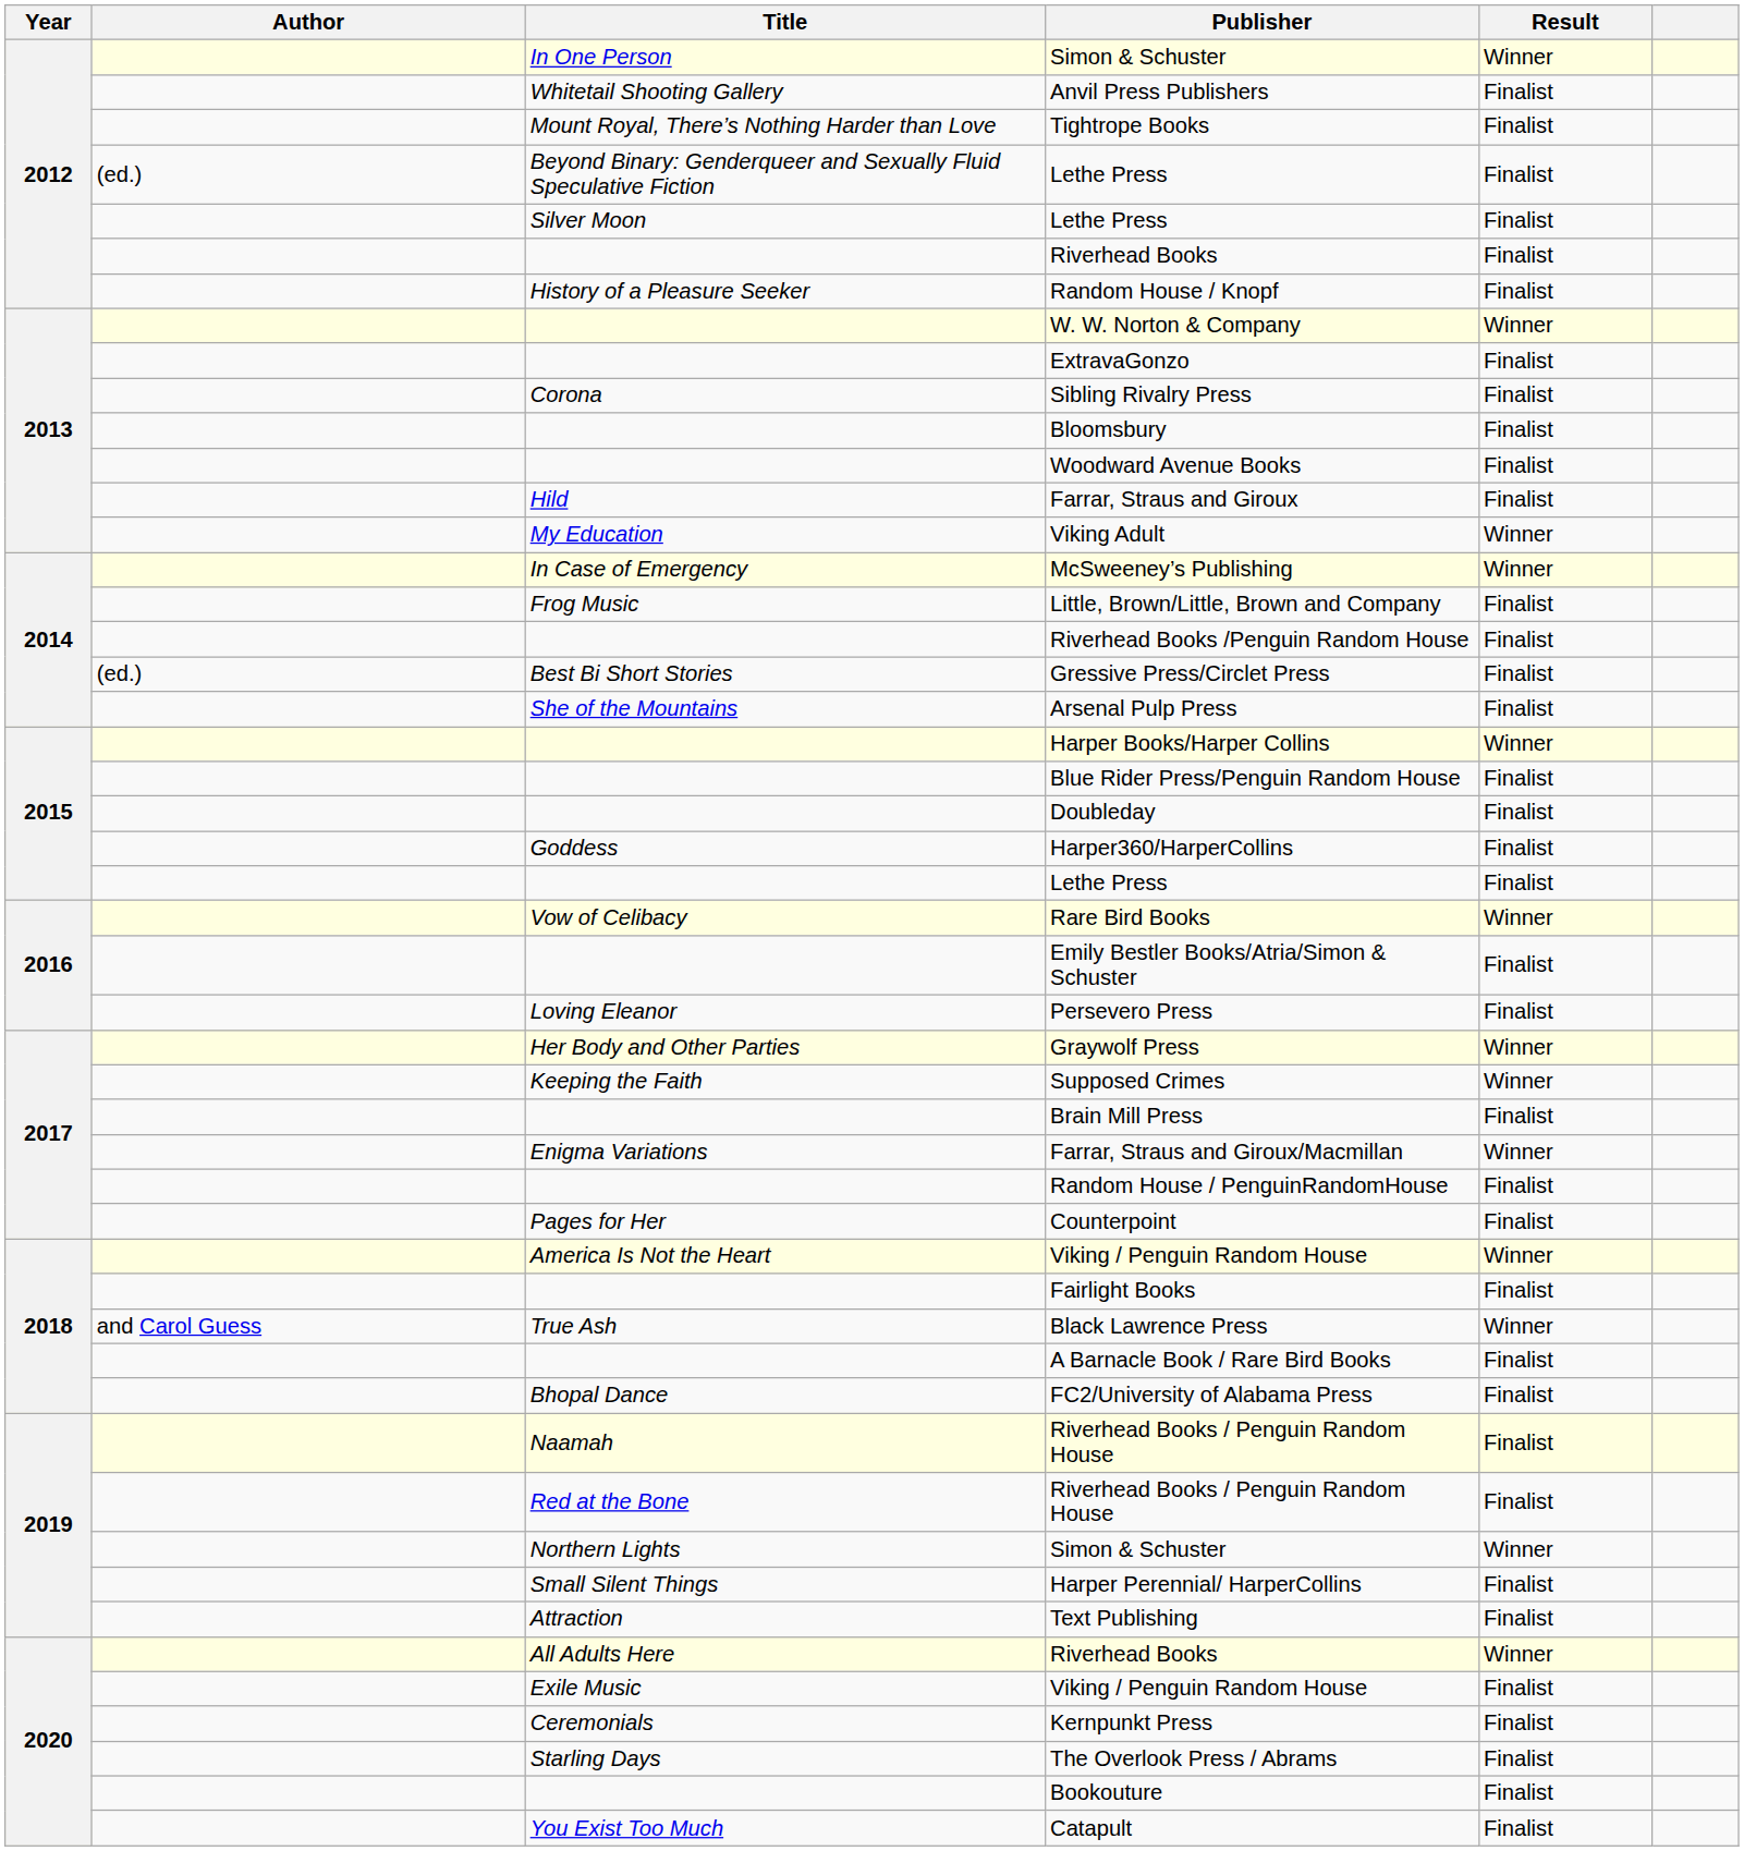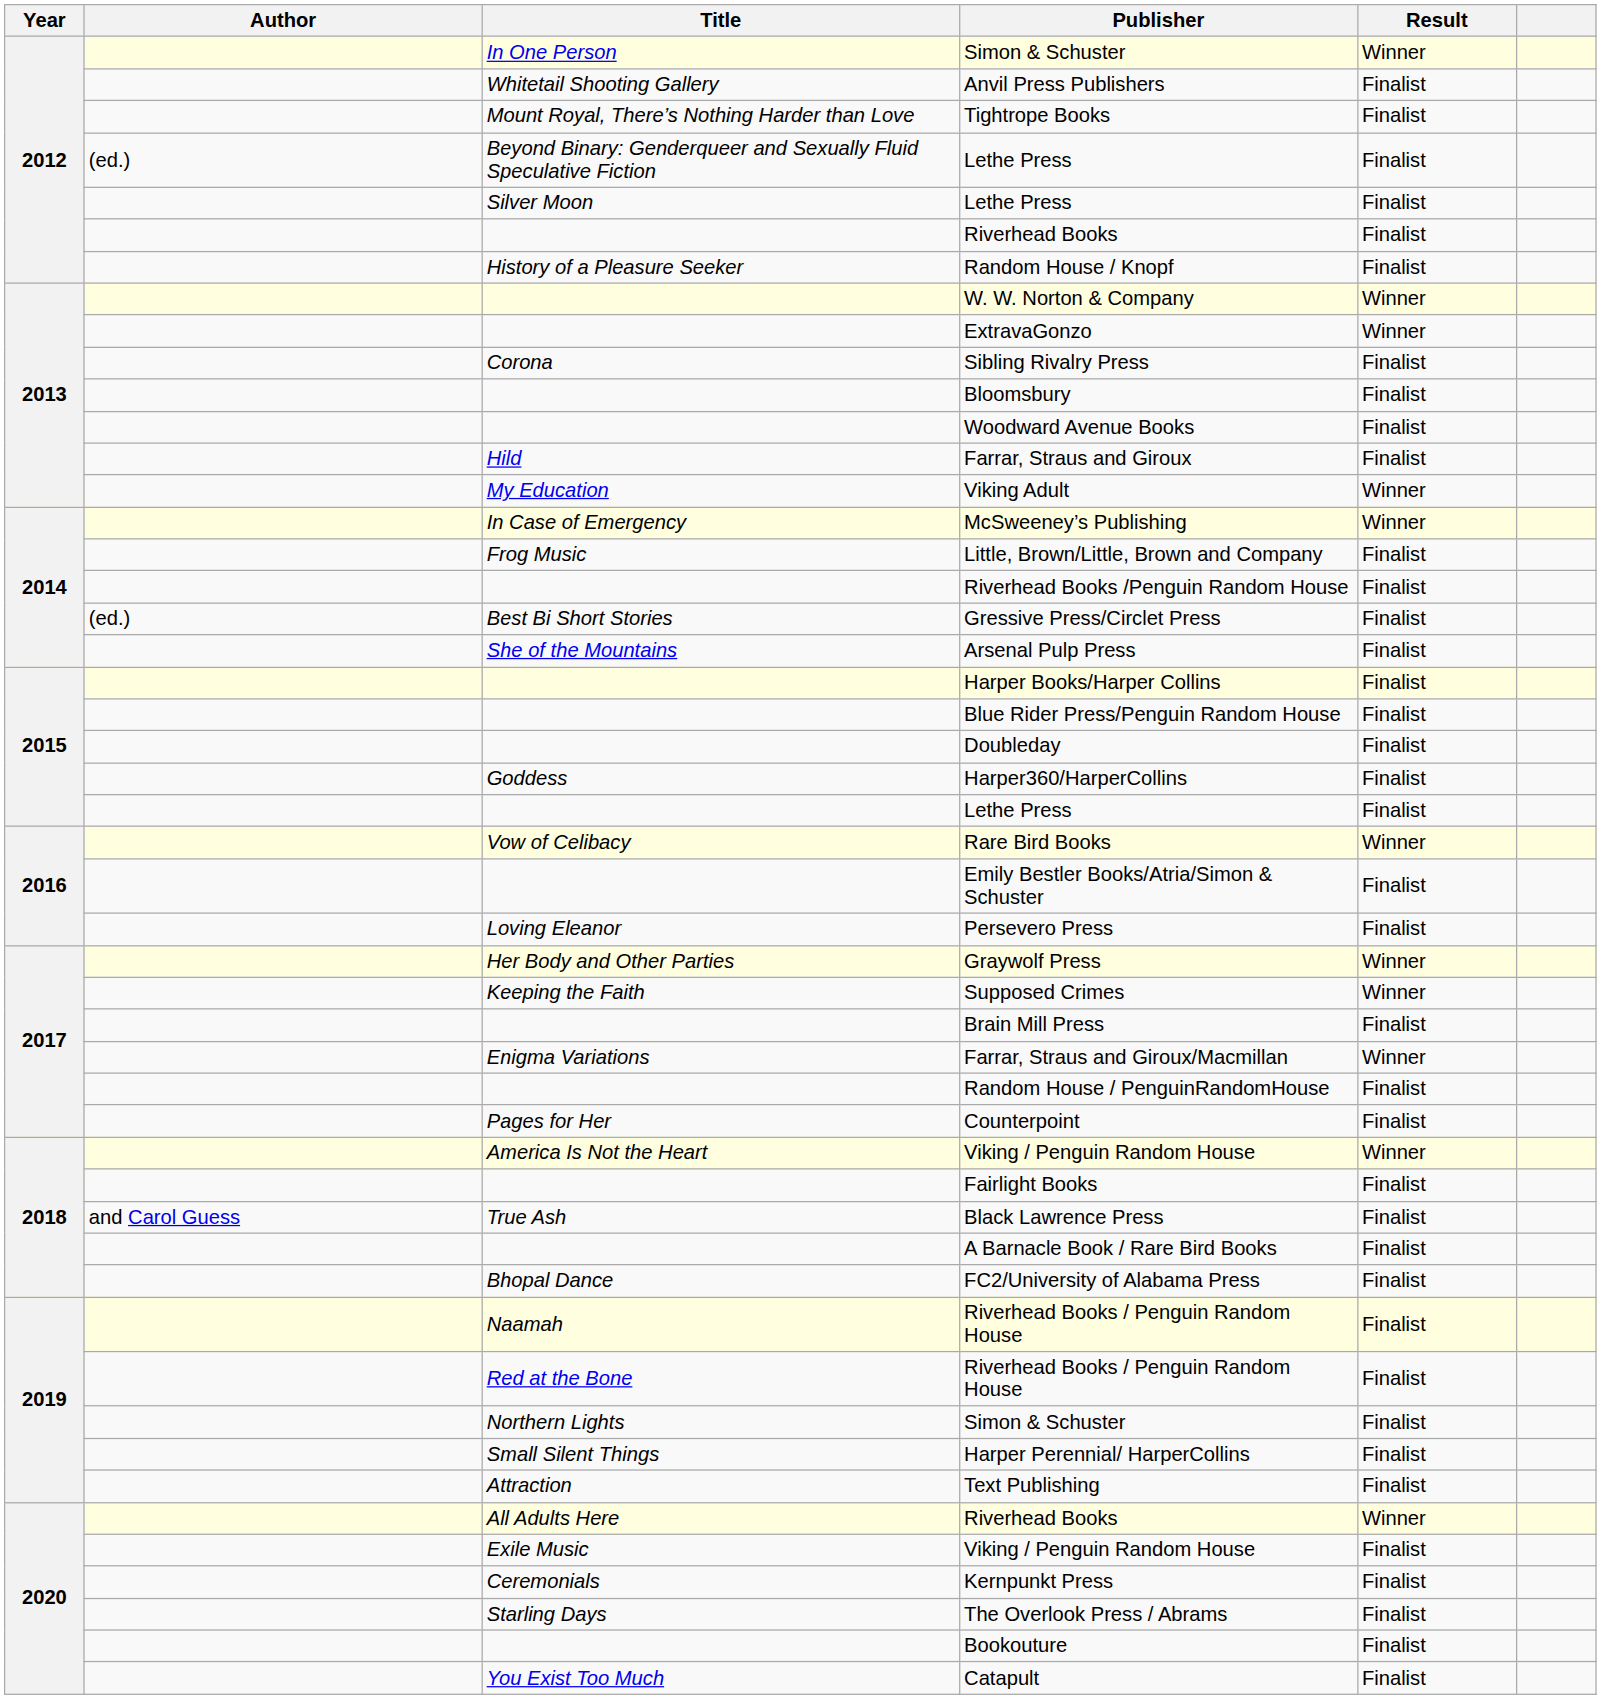 <table class="wikitable sortable mw-collapsible" style=width:100%>
 <tr>
 <th scope="col" width="5%">Year</th>
 <th scope="col" width="25%">Author</th>
 <th scope="col" width="30%">Title</th>
 <th scope="col" width="25%">Publisher</th>
 <th scope="col" width="10%">Result</th>
 <th scope="col" width="5%"></th>
 </tr>
 <tr style=background:lightyellow>
 <th rowspan="7">2012</th>
 <td></td>
 <td><em><a href='#'>In One Person</a></em></td>
 <td>Simon & Schuster</td>
 <td>Winner</td>
 <td></td>
 </tr>
 <tr>
 <td></td>
 <td><em>Whitetail Shooting Gallery</em></td>
 <td>Anvil Press Publishers</td>
 <td>Finalist</td>
 <td></td>
 </tr>
 <tr>
 <td></td>
 <td><em>Mount Royal, There’s Nothing Harder than Love</em></td>
 <td>Tightrope Books</td>
 <td>Finalist</td>
 <td></td>
 </tr>
 <tr>
 <td> (ed.)</td>
 <td><em>Beyond Binary: Genderqueer and Sexually Fluid Speculative Fiction</em></td>
 <td>Lethe Press</td>
 <td>Finalist</td>
 <td></td>
 </tr>
 <tr>
 <td></td>
 <td><em>Silver Moon</em></td>
 <td>Lethe Press</td>
 <td>Finalist</td>
 <td></td>
 </tr>
 <tr>
 <td></td>
 <td></td>
 <td>Riverhead Books</td>
 <td>Finalist</td>
 <td></td>
 </tr>
 <tr>
 <td></td>
 <td><em>History of a Pleasure Seeker</em></td>
 <td>Random House / Knopf</td>
 <td>Finalist</td>
 <td></td>
 </tr>
 <tr style=background:lightyellow>
 <th rowspan="7">2013</th>
 <td></td>
 <td><em></em></td>
 <td>W. W. Norton & Company</td>
 <td>Winner</td>
 <td></td>
 </tr>
 <tr>
 <td></td>
 <td><em></em></td>
 <td>ExtravaGonzo</td>
-<td>Finalist</td>
+<td>Winner</td>
 <td></td>
 </tr>
 <tr>
 <td></td>
 <td><em>Corona</em></td>
 <td>Sibling Rivalry Press</td>
 <td>Finalist</td>
 <td></td>
 </tr>
 <tr>
 <td></td>
 <td></td>
 <td>Bloomsbury</td>
 <td>Finalist</td>
 <td></td>
 </tr>
 <tr>
 <td></td>
 <td></td>
 <td>Woodward Avenue Books</td>
 <td>Finalist</td>
 <td></td>
 </tr>
 <tr>
 <td></td>
 <td><em><a href='#'>Hild</a></em></td>
 <td>Farrar, Straus and Giroux</td>
 <td>Finalist</td>
 <td></td>
 </tr>
 <tr>
 <td></td>
 <td><em><a href='#'>My Education</a></em></td>
 <td>Viking Adult</td>
 <td>Winner</td>
 <td></td>
 </tr>
 <tr style=background:lightyellow>
 <th rowspan="5">2014</th>
 <td></td>
 <td><em>In Case of Emergency</em></td>
 <td>McSweeney’s Publishing</td>
 <td>Winner</td>
 <td></td>
 </tr>
 <tr>
 <td></td>
 <td><em>Frog Music</em></td>
 <td>Little, Brown/Little, Brown and Company</td>
 <td>Finalist</td>
 <td></td>
 </tr>
 <tr>
 <td></td>
 <td></td>
 <td>Riverhead Books /Penguin Random House</td>
 <td>Finalist</td>
 <td></td>
 </tr>
 <tr>
 <td> (ed.)</td>
 <td><em>Best Bi Short Stories</em></td>
 <td>Gressive Press/Circlet Press</td>
 <td>Finalist</td>
 <td></td>
 </tr>
 <tr>
 <td></td>
 <td><em><a href='#'>She of the Mountains</a></em></td>
 <td>Arsenal Pulp Press</td>
 <td>Finalist</td>
 <td></td>
 </tr>
 <tr style=background:lightyellow>
 <th rowspan="5">2015</th>
 <td></td>
 <td></td>
 <td>Harper Books/Harper Collins</td>
-<td>Winner</td>
+<td>Finalist</td>
 <td></td>
 </tr>
 <tr>
 <td></td>
 <td><em></em></td>
 <td>Blue Rider Press/Penguin Random House</td>
 <td>Finalist</td>
 <td></td>
 </tr>
 <tr>
 <td></td>
 <td></td>
 <td>Doubleday</td>
 <td>Finalist</td>
 <td></td>
 </tr>
 <tr>
 <td></td>
 <td><em>Goddess</em></td>
 <td>Harper360/HarperCollins</td>
 <td>Finalist</td>
 <td></td>
 </tr>
 <tr>
 <td></td>
 <td><em></em></td>
 <td>Lethe Press</td>
 <td>Finalist</td>
 <td></td>
 </tr>
 <tr style=background:lightyellow>
 <th rowspan="3">2016</th>
 <td></td>
 <td><em>Vow of Celibacy</em></td>
 <td>Rare Bird Books</td>
 <td>Winner</td>
 <td></td>
 </tr>
 <tr>
 <td></td>
 <td></td>
 <td>Emily Bestler Books/Atria/Simon & Schuster</td>
 <td>Finalist</td>
 <td></td>
 </tr>
 <tr>
 <td></td>
 <td><em>Loving Eleanor</em></td>
 <td>Persevero Press</td>
 <td>Finalist</td>
 <td></td>
 </tr>
 <tr style=background:lightyellow>
 <th rowspan="6">2017</th>
 <td></td>
 <td><em>Her Body and Other Parties</em></td>
 <td>Graywolf Press</td>
 <td>Winner</td>
 <td></td>
 </tr>
 <tr>
 <td></td>
 <td><em>Keeping the Faith</em></td>
 <td>Supposed Crimes</td>
 <td>Winner</td>
 <td></td>
 </tr>
 <tr>
 <td></td>
 <td><em></em></td>
 <td>Brain Mill Press</td>
 <td>Finalist</td>
 <td></td>
 </tr>
 <tr>
 <td></td>
 <td><em>Enigma Variations</em></td>
 <td>Farrar, Straus and Giroux/Macmillan</td>
 <td>Winner</td>
 <td></td>
 </tr>
 <tr>
 <td></td>
 <td><em></em></td>
 <td>Random House / PenguinRandomHouse</td>
 <td>Finalist</td>
 <td></td>
 </tr>
 <tr>
 <td></td>
 <td><em>Pages for Her</em></td>
 <td>Counterpoint</td>
 <td>Finalist</td>
 <td></td>
 </tr>
 <tr style=background:lightyellow>
 <th rowspan="5">2018</th>
 <td></td>
 <td><em>America Is Not the Heart</em></td>
 <td>Viking / Penguin Random House</td>
 <td>Winner</td>
 <td></td>
 </tr>
 <tr>
 <td></td>
 <td><em></em></td>
 <td>Fairlight Books</td>
 <td>Finalist</td>
 <td></td>
 </tr>
 <tr>
 <td> and <a href='#'>Carol Guess</a></td>
 <td><em>True Ash</em></td>
 <td>Black Lawrence Press</td>
-<td>Winner</td>
+<td>Finalist</td>
 <td></td>
 </tr>
 <tr>
 <td></td>
 <td></td>
 <td>A Barnacle Book / Rare Bird Books</td>
 <td>Finalist</td>
 <td></td>
 </tr>
 <tr>
 <td></td>
 <td><em>Bhopal Dance</em></td>
 <td>FC2/University of Alabama Press</td>
 <td>Finalist</td>
 <td></td>
 </tr>
 <tr style=background:lightyellow>
 <th rowspan="5">2019</th>
 <td></td>
 <td><em>Naamah</em></td>
 <td>Riverhead Books / Penguin Random House</td>
 <td>Finalist</td>
 <td></td>
 </tr>
 <tr>
 <td></td>
 <td><em><a href='#'>Red at the Bone</a></em></td>
 <td>Riverhead Books / Penguin Random House</td>
 <td>Finalist</td>
 <td></td>
 </tr>
 <tr>
 <td></td>
 <td><em>Northern Lights</em></td>
 <td>Simon & Schuster</td>
-<td>Winner</td>
+<td>Finalist</td>
 <td></td>
 </tr>
 <tr>
 <td></td>
 <td><em>Small Silent Things</em></td>
 <td>Harper Perennial/ HarperCollins</td>
 <td>Finalist</td>
 <td></td>
 </tr>
 <tr>
 <td></td>
 <td><em>Attraction</em></td>
 <td>Text Publishing</td>
 <td>Finalist</td>
 <td></td>
 </tr>
 <tr style=background:lightyellow>
 <th rowspan="6">2020</th>
 <td></td>
 <td><em>All Adults Here</em></td>
 <td>Riverhead Books</td>
 <td>Winner</td>
 <td></td>
 </tr>
 <tr>
 <td></td>
 <td><em>Exile Music</em></td>
 <td>Viking / Penguin Random House</td>
 <td>Finalist</td>
 <td></td>
 </tr>
 <tr>
 <td></td>
 <td><em>Ceremonials</em></td>
 <td>Kernpunkt Press</td>
 <td>Finalist</td>
 <td></td>
 </tr>
 <tr>
 <td></td>
 <td><em>Starling Days</em></td>
 <td>The Overlook Press / Abrams</td>
 <td>Finalist</td>
 <td></td>
 </tr>
 <tr>
 <td></td>
 <td><em></em></td>
 <td>Bookouture</td>
 <td>Finalist</td>
 <td></td>
 </tr>
 <tr>
 <td></td>
 <td><em><a href='#'>You Exist Too Much</a></em></td>
 <td>Catapult</td>
 <td>Finalist</td>
 <td></td>
 </tr>
 </table>
